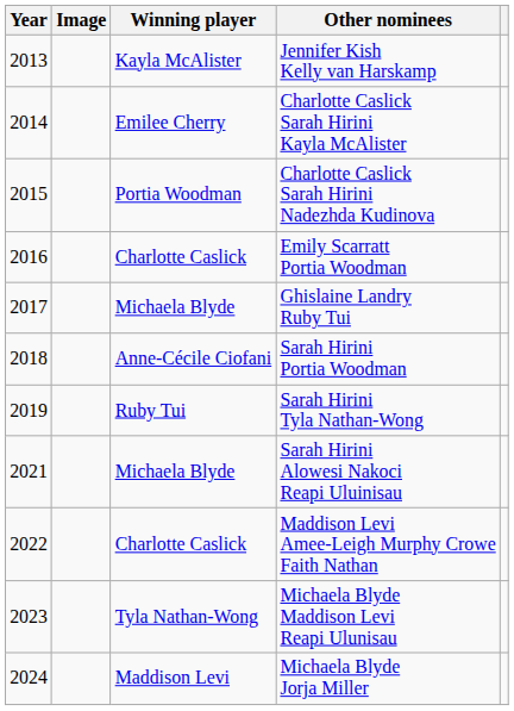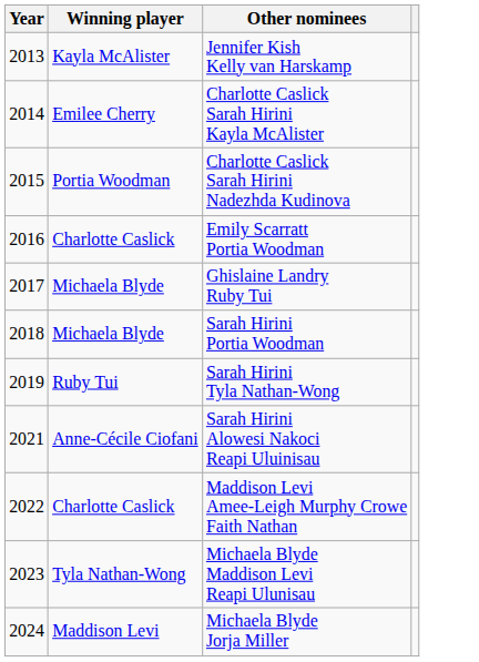 <table class="sortable wikitable plainrowheaders" style="text-align:center">
 <tr>
 <th scope="col">Year</th>
-<th>Image</th>
 <th scope="col">Winning player</th>
 <th scope="col" class="unsortable">Other nominees</th>
 <th scope="col" class="unsortable"></th>
 </tr>
 <tr>
 <td>2013</td>
-<td></td>
 <td align="left"> <a href='#'>Kayla McAlister</a></td>
 <td align="left"> <a href='#'>Jennifer Kish</a><br> <a href='#'>Kelly van Harskamp</a></td>
 <td></td>
 </tr>
 <tr>
 <td>2014</td>
-<td></td>
 <td align="left"> <a href='#'>Emilee Cherry</a></td>
 <td align="left"> <a href='#'>Charlotte Caslick</a><br> <a href='#'>Sarah Hirini</a><br> <a href='#'>Kayla McAlister</a></td>
 <td></td>
 </tr>
 <tr>
 <td>2015</td>
-<td></td>
 <td align="left"> <a href='#'>Portia Woodman</a></td>
 <td align="left"> <a href='#'>Charlotte Caslick</a><br> <a href='#'>Sarah Hirini</a><br> <a href='#'>Nadezhda Kudinova</a></td>
 <td></td>
 </tr>
 <tr>
 <td>2016</td>
-<td></td>
 <td align="left"> <a href='#'>Charlotte Caslick</a></td>
 <td align="left"> <a href='#'>Emily Scarratt</a><br> <a href='#'>Portia Woodman</a></td>
 <td></td>
 </tr>
 <tr>
 <td>2017</td>
-<td></td>
 <td align="left"> <a href='#'>Michaela Blyde</a></td>
 <td align="left"> <a href='#'>Ghislaine Landry</a><br> <a href='#'>Ruby Tui</a></td>
 <td></td>
 </tr>
 <tr>
 <td>2018</td>
-<td></td>
-<td align="left"> <a href='#'>Anne-Cécile Ciofani</a></td>
+<td align="left"> <a href='#'>Michaela Blyde</a></td>
 <td align="left"> <a href='#'>Sarah Hirini</a><br> <a href='#'>Portia Woodman</a></td>
 <td></td>
 </tr>
 <tr>
 <td>2019</td>
-<td></td>
 <td align="left"> <a href='#'>Ruby Tui</a></td>
 <td align="left"> <a href='#'>Sarah Hirini</a><br> <a href='#'>Tyla Nathan-Wong</a></td>
 <td></td>
 </tr>
 <tr>
 <td>2021</td>
-<td></td>
-<td align="left"> <a href='#'>Michaela Blyde</a></td>
+<td align="left"> <a href='#'>Anne-Cécile Ciofani</a></td>
 <td align="left"> <a href='#'>Sarah Hirini</a> <br> <a href='#'>Alowesi Nakoci</a><br> <a href='#'>Reapi Uluinisau</a></td>
 <td></td>
 </tr>
 <tr>
 <td>2022</td>
-<td></td>
 <td align="left"> <a href='#'>Charlotte Caslick</a></td>
 <td align="left"> <a href='#'>Maddison Levi</a><br> <a href='#'>Amee-Leigh Murphy Crowe</a><br> <a href='#'>Faith Nathan</a></td>
 <td></td>
 </tr>
 <tr>
 <td>2023</td>
-<td></td>
 <td align="left"> <a href='#'>Tyla Nathan-Wong</a></td>
 <td align="left"> <a href='#'>Michaela Blyde</a><br> <a href='#'>Maddison Levi</a><br> <a href='#'>Reapi Ulunisau</a></td>
 <td></td>
 </tr>
 <tr>
 <td>2024</td>
-<td></td>
 <td align="left"> <a href='#'>Maddison Levi</a></td>
 <td align="left"> <a href='#'>Michaela Blyde</a><br> <a href='#'>Jorja Miller</a></td>
 <td></td>
 </tr>
 </table>
